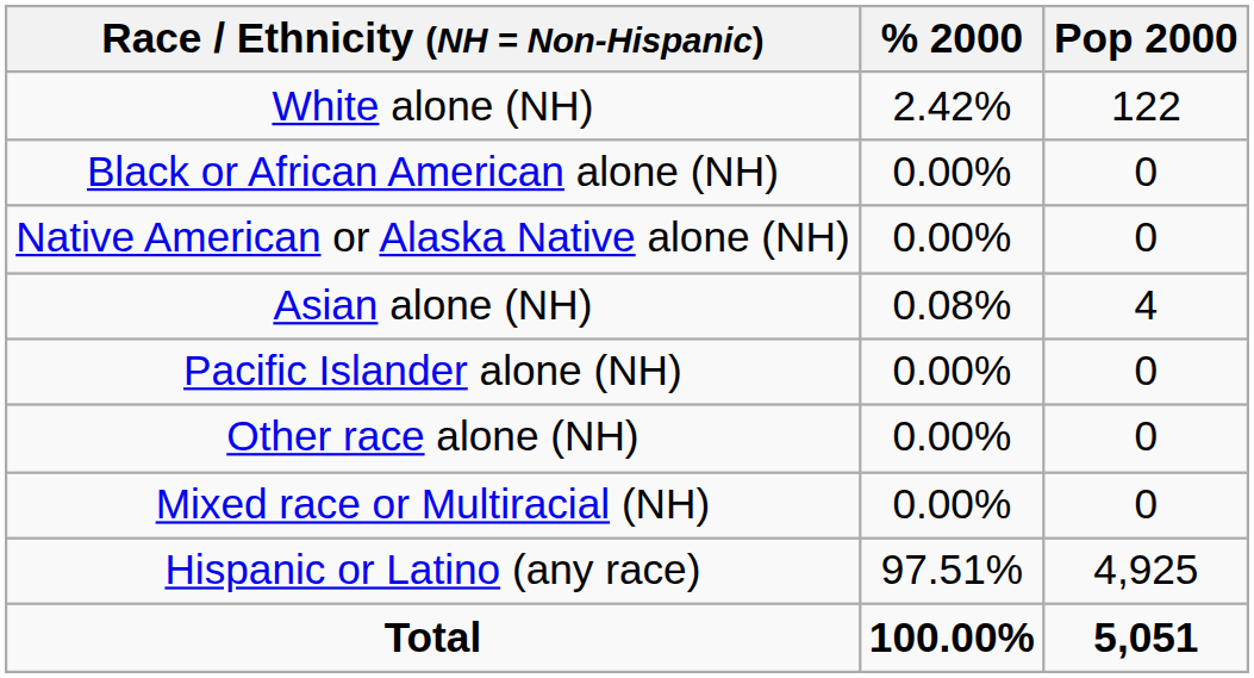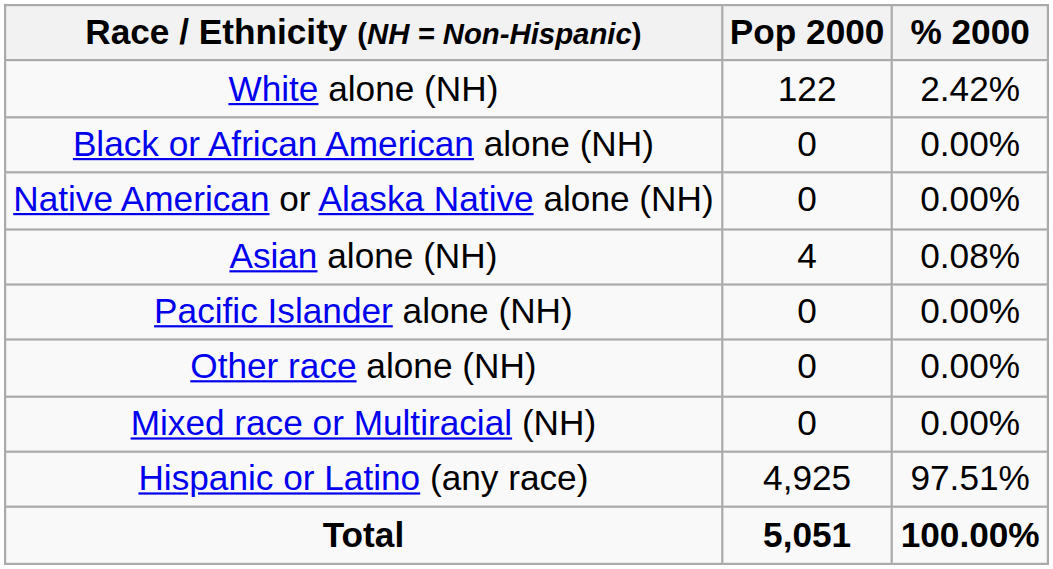 <table class="wikitable" style="text-align:center;">
 <tr>
 <th>Race / Ethnicity <small>(<em>NH = Non-Hispanic</em>)</small></th>
+<th>Pop 2000</th>
 <th>% 2000</th>
-<th>Pop 2000</th>
 </tr>
 <tr>
 <td><a href='#'>White</a> alone (NH)</td>
+<td>122</td>
 <td>2.42%</td>
-<td>122</td>
 </tr>
 <tr>
 <td><a href='#'>Black or African American</a> alone (NH)</td>
+<td>0</td>
 <td>0.00%</td>
-<td>0</td>
 </tr>
 <tr>
 <td><a href='#'>Native American</a> or <a href='#'>Alaska Native</a> alone (NH)</td>
+<td>0</td>
 <td>0.00%</td>
-<td>0</td>
 </tr>
 <tr>
 <td><a href='#'>Asian</a> alone (NH)</td>
+<td>4</td>
 <td>0.08%</td>
-<td>4</td>
 </tr>
 <tr>
 <td><a href='#'>Pacific Islander</a> alone (NH)</td>
+<td>0</td>
 <td>0.00%</td>
-<td>0</td>
 </tr>
 <tr>
 <td><a href='#'>Other race</a> alone (NH)</td>
+<td>0</td>
 <td>0.00%</td>
-<td>0</td>
 </tr>
 <tr>
 <td><a href='#'>Mixed race or Multiracial</a> (NH)</td>
+<td>0</td>
 <td>0.00%</td>
-<td>0</td>
 </tr>
 <tr>
 <td><a href='#'>Hispanic or Latino</a> (any race)</td>
+<td>4,925</td>
 <td>97.51%</td>
-<td>4,925</td>
 </tr>
 <tr>
 <td><strong>Total</strong></td>
+<td><strong>5,051</strong></td>
 <td><strong>100.00%</strong></td>
-<td><strong>5,051</strong></td>
 </tr>
 </table>
